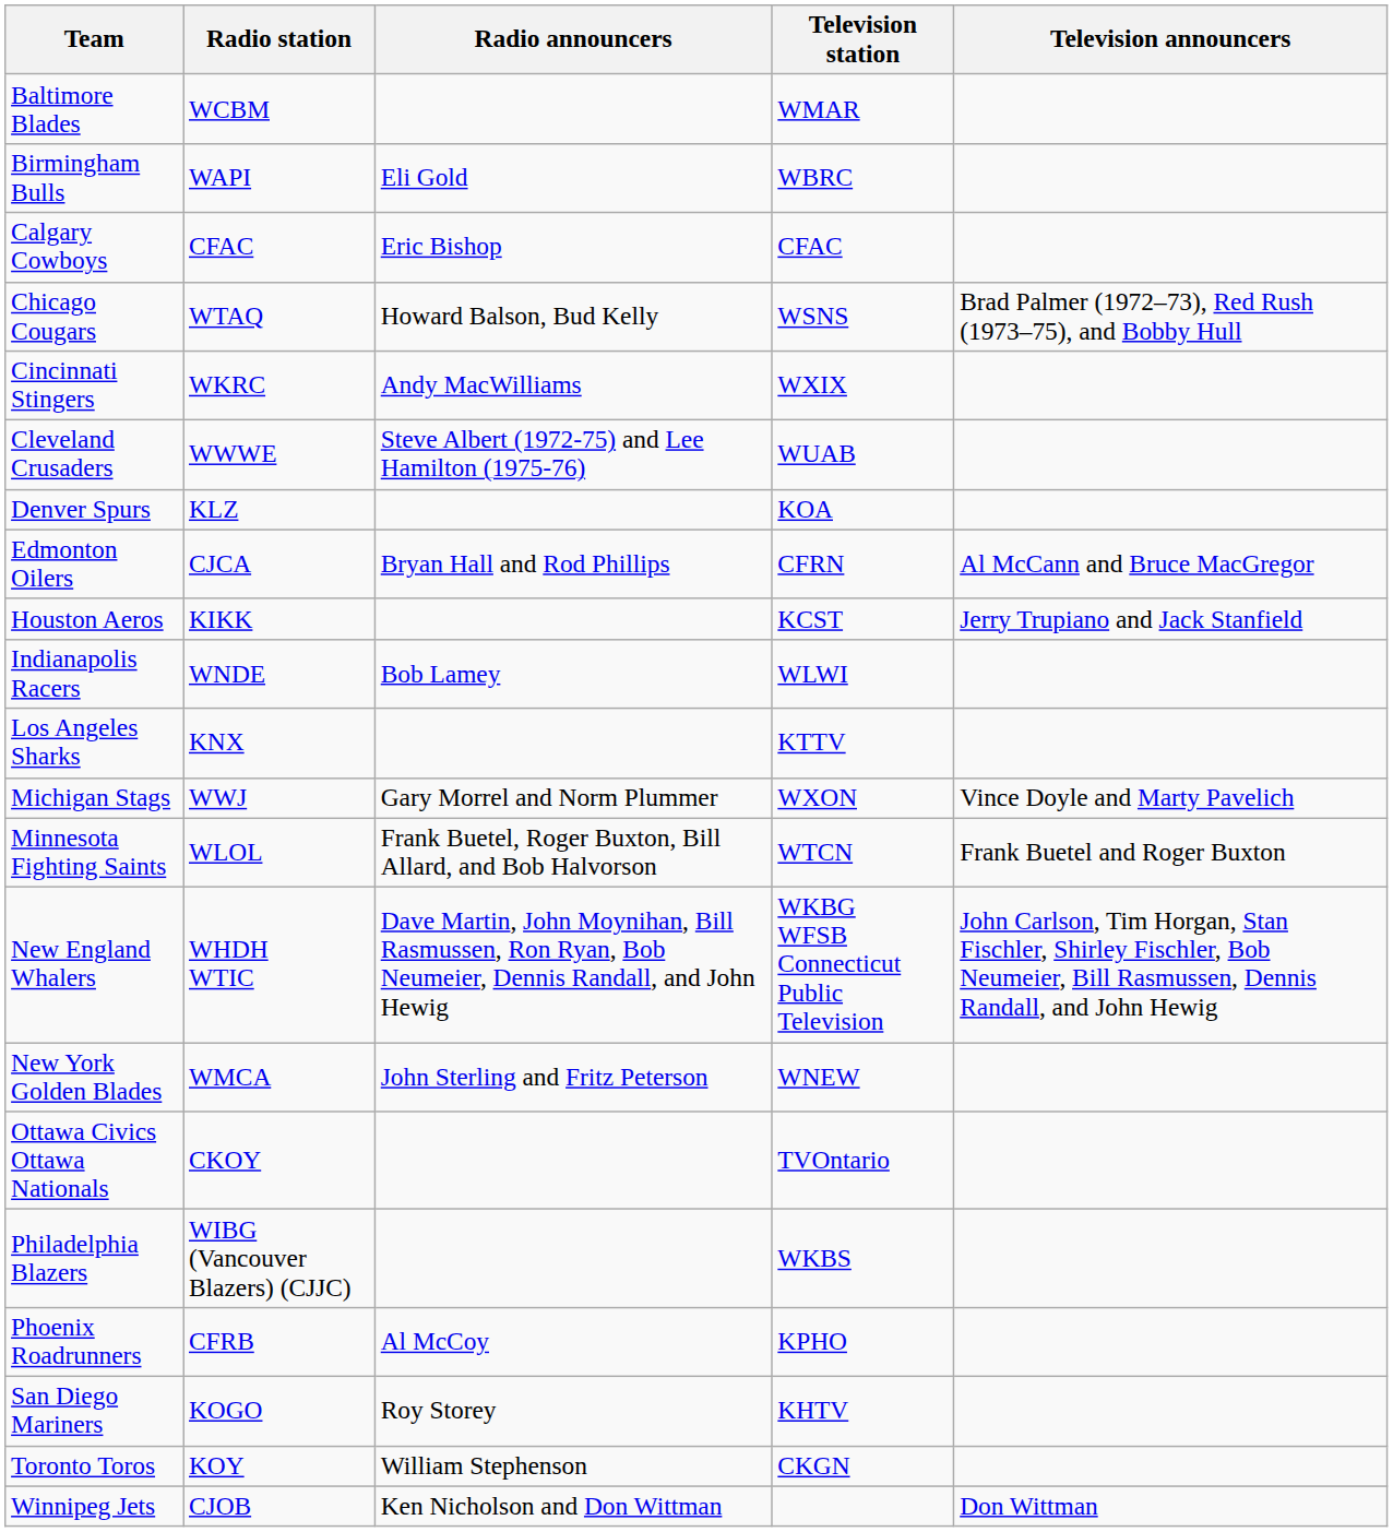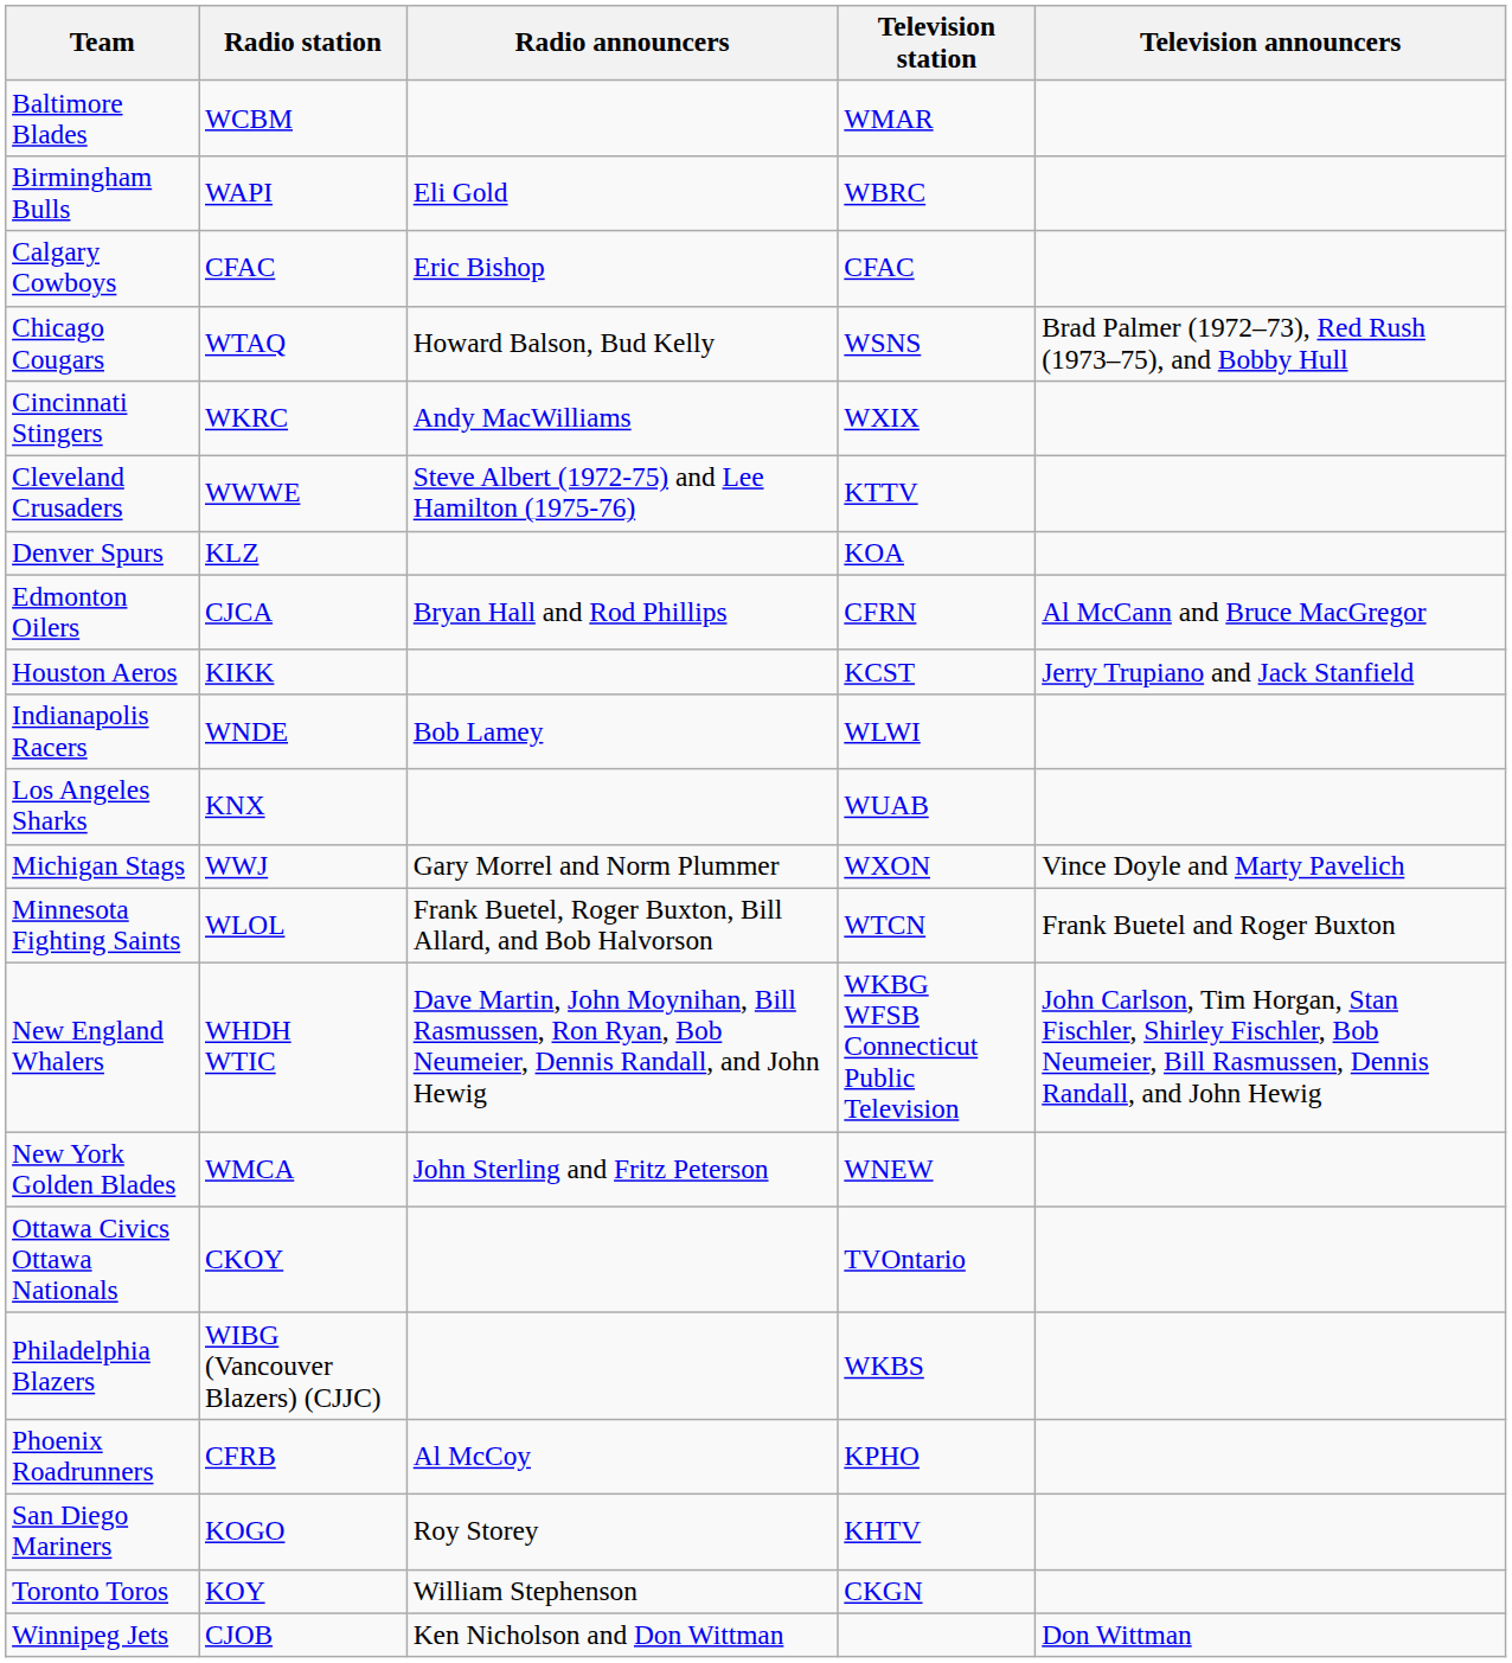 <table class="wikitable">
 <tr>
 <th>Team</th>
 <th>Radio station</th>
 <th>Radio announcers</th>
 <th>Television station</th>
 <th>Television announcers</th>
 </tr>
 <tr>
 <td><a href='#'>Baltimore Blades</a></td>
 <td><a href='#'>WCBM</a></td>
 <td></td>
 <td><a href='#'>WMAR</a></td>
 <td></td>
 </tr>
 <tr>
 <td><a href='#'>Birmingham Bulls</a></td>
 <td><a href='#'>WAPI</a></td>
 <td><a href='#'>Eli Gold</a></td>
 <td><a href='#'>WBRC</a></td>
 <td></td>
 </tr>
 <tr>
 <td><a href='#'>Calgary Cowboys</a></td>
 <td><a href='#'>CFAC</a></td>
 <td><a href='#'>Eric Bishop</a></td>
 <td><a href='#'>CFAC</a></td>
 <td></td>
 </tr>
 <tr>
 <td><a href='#'>Chicago Cougars</a></td>
 <td><a href='#'>WTAQ</a></td>
 <td>Howard Balson, Bud Kelly</td>
 <td><a href='#'>WSNS</a></td>
 <td>Brad Palmer (1972–73), <a href='#'>Red Rush</a> (1973–75), and <a href='#'>Bobby Hull</a></td>
 </tr>
 <tr>
 <td><a href='#'>Cincinnati Stingers</a></td>
 <td><a href='#'>WKRC</a></td>
 <td><a href='#'>Andy MacWilliams</a></td>
 <td><a href='#'>WXIX</a></td>
 <td></td>
 </tr>
 <tr>
 <td><a href='#'>Cleveland Crusaders</a></td>
 <td><a href='#'>WWWE</a></td>
 <td><a href='#'>Steve Albert (1972-75)</a> and <a href='#'>Lee Hamilton (1975-76)</a></td>
-<td><a href='#'>WUAB</a></td>
+<td><a href='#'>KTTV</a></td>
 <td></td>
 </tr>
 <tr>
 <td><a href='#'>Denver Spurs</a></td>
 <td><a href='#'>KLZ</a></td>
 <td></td>
 <td><a href='#'>KOA</a></td>
 <td></td>
 </tr>
 <tr>
 <td><a href='#'>Edmonton Oilers</a></td>
 <td><a href='#'>CJCA</a></td>
 <td><a href='#'>Bryan Hall</a> and <a href='#'>Rod Phillips</a></td>
 <td><a href='#'>CFRN</a></td>
 <td><a href='#'>Al McCann</a> and <a href='#'>Bruce MacGregor</a></td>
 </tr>
 <tr>
 <td><a href='#'>Houston Aeros</a></td>
 <td><a href='#'>KIKK</a></td>
 <td></td>
 <td><a href='#'>KCST</a></td>
 <td><a href='#'>Jerry Trupiano</a> and <a href='#'>Jack Stanfield</a></td>
 </tr>
 <tr>
 <td><a href='#'>Indianapolis Racers</a></td>
 <td><a href='#'>WNDE</a></td>
 <td><a href='#'>Bob Lamey</a></td>
 <td><a href='#'>WLWI</a></td>
 <td></td>
 </tr>
 <tr>
 <td><a href='#'>Los Angeles Sharks</a></td>
 <td><a href='#'>KNX</a></td>
 <td></td>
-<td><a href='#'>KTTV</a></td>
+<td><a href='#'>WUAB</a></td>
 <td></td>
 </tr>
 <tr>
 <td><a href='#'>Michigan Stags</a></td>
 <td><a href='#'>WWJ</a></td>
 <td>Gary Morrel and Norm Plummer</td>
 <td><a href='#'>WXON</a></td>
 <td>Vince Doyle and <a href='#'>Marty Pavelich</a></td>
 </tr>
 <tr>
 <td><a href='#'>Minnesota Fighting Saints</a></td>
 <td><a href='#'>WLOL</a></td>
 <td>Frank Buetel, Roger Buxton, Bill Allard, and Bob Halvorson</td>
 <td><a href='#'>WTCN</a></td>
 <td>Frank Buetel and Roger Buxton</td>
 </tr>
 <tr>
 <td><a href='#'>New England Whalers</a></td>
 <td><a href='#'>WHDH</a><br><a href='#'>WTIC</a></td>
 <td><a href='#'>Dave Martin</a>, <a href='#'>John Moynihan</a>, <a href='#'>Bill Rasmussen</a>, <a href='#'>Ron Ryan</a>, <a href='#'>Bob Neumeier</a>, <a href='#'>Dennis Randall</a>, and John Hewig</td>
 <td><a href='#'>WKBG</a><br><a href='#'>WFSB</a><br><a href='#'>Connecticut Public Television</a></td>
 <td><a href='#'>John Carlson</a>, Tim Horgan, <a href='#'>Stan Fischler</a>, <a href='#'>Shirley Fischler</a>, <a href='#'>Bob Neumeier</a>, <a href='#'>Bill Rasmussen</a>, <a href='#'>Dennis Randall</a>, and John Hewig</td>
 </tr>
 <tr>
 <td><a href='#'>New York Golden Blades</a></td>
 <td><a href='#'>WMCA</a></td>
 <td><a href='#'>John Sterling</a> and <a href='#'>Fritz Peterson</a></td>
 <td><a href='#'>WNEW</a></td>
 <td></td>
 </tr>
 <tr>
 <td><a href='#'>Ottawa Civics</a><br><a href='#'>Ottawa Nationals</a></td>
 <td><a href='#'>CKOY</a></td>
 <td></td>
 <td><a href='#'>TVOntario</a></td>
 </tr>
 <tr>
 <td><a href='#'>Philadelphia Blazers</a></td>
 <td><a href='#'>WIBG</a> (Vancouver Blazers) (CJJC)</td>
 <td></td>
 <td><a href='#'>WKBS</a></td>
 <td></td>
 </tr>
 <tr>
 <td><a href='#'>Phoenix Roadrunners</a></td>
 <td><a href='#'>CFRB</a></td>
 <td><a href='#'>Al McCoy</a></td>
 <td><a href='#'>KPHO</a></td>
 <td></td>
 </tr>
 <tr>
 <td><a href='#'>San Diego Mariners</a></td>
 <td><a href='#'>KOGO</a></td>
 <td>Roy Storey</td>
 <td><a href='#'>KHTV</a></td>
 <td></td>
 </tr>
 <tr>
 <td><a href='#'>Toronto Toros</a></td>
 <td><a href='#'>KOY</a></td>
 <td>William Stephenson</td>
 <td><a href='#'>CKGN</a></td>
 <td></td>
 </tr>
 <tr>
 <td><a href='#'>Winnipeg Jets</a></td>
 <td><a href='#'>CJOB</a></td>
 <td>Ken Nicholson and <a href='#'>Don Wittman</a></td>
 <td></td>
 <td><a href='#'>Don Wittman</a></td>
 </tr>
 </table>
